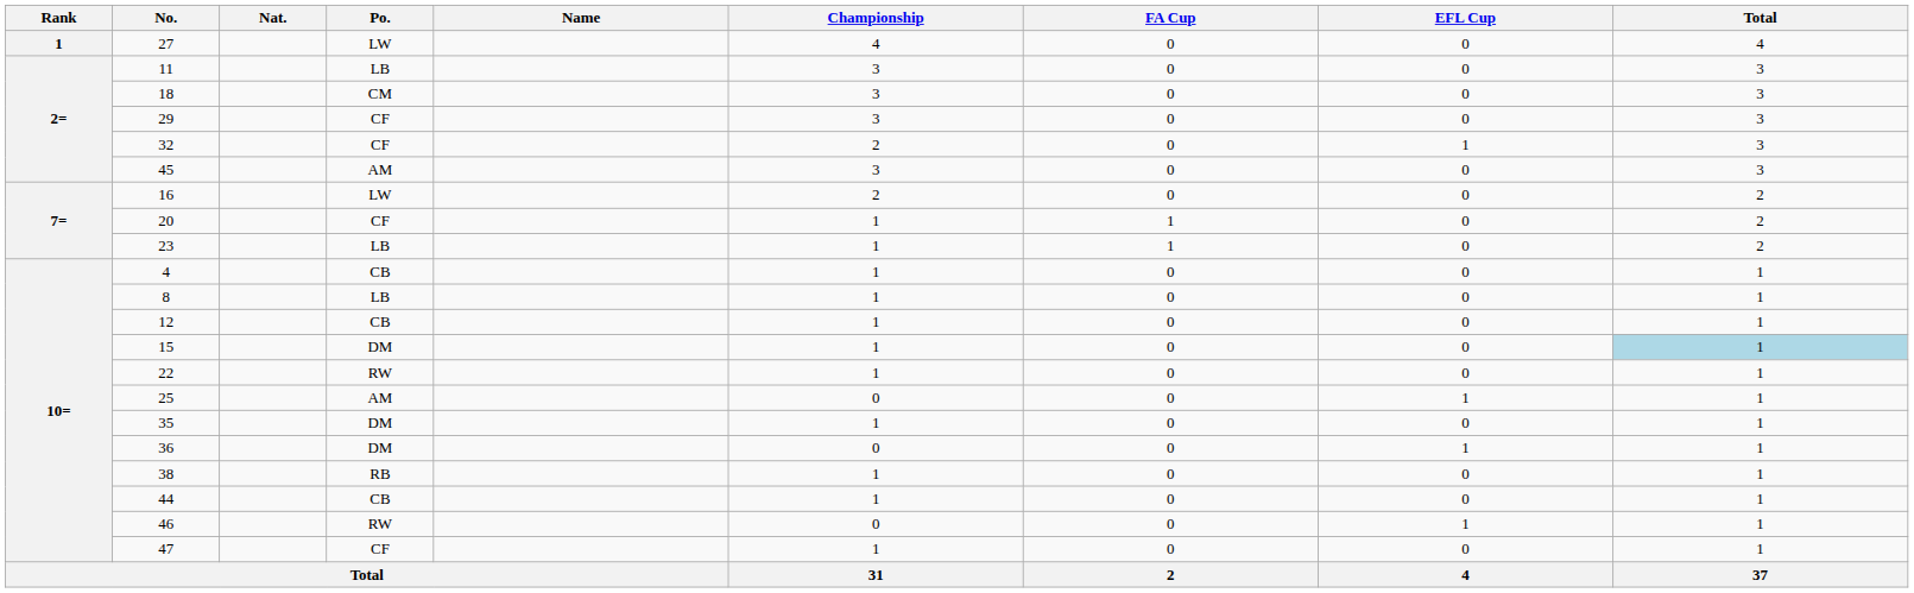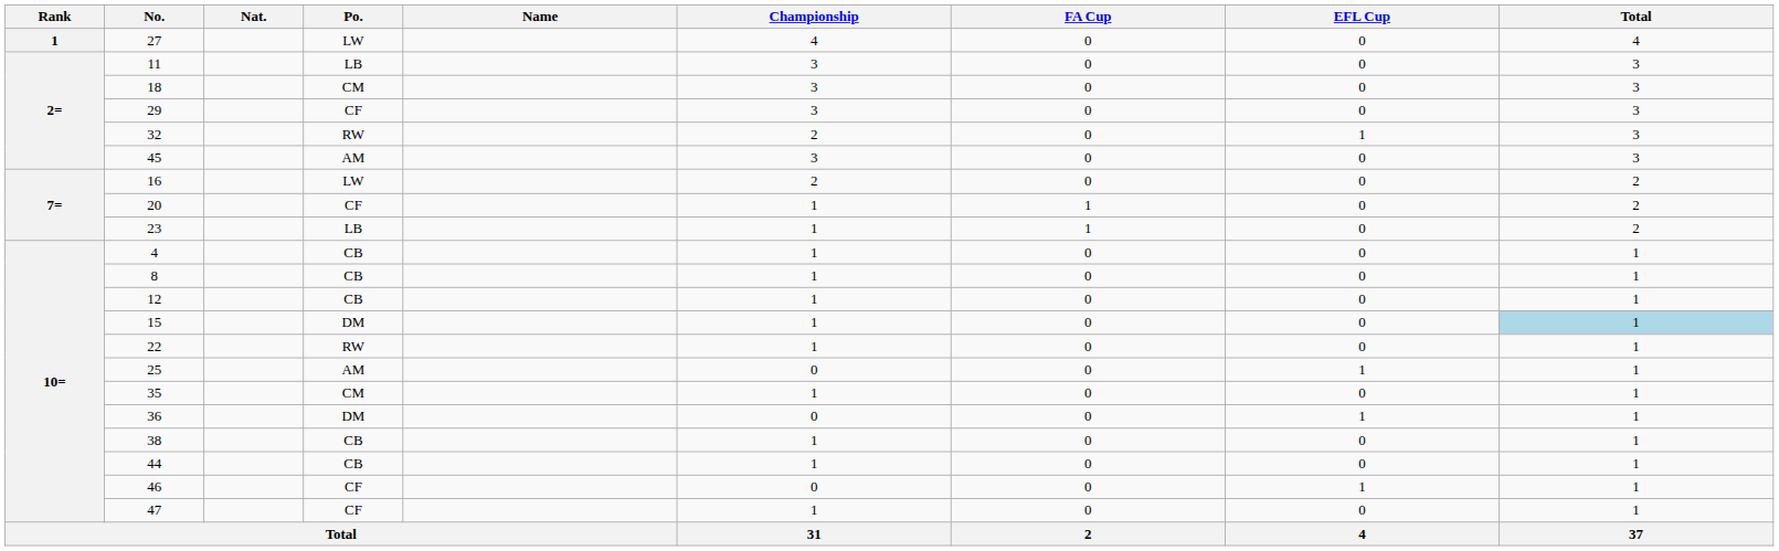 <table class="wikitable" style="text-align:center; font-size:95%; width:95%;">
 <tr 1>
 <th width=50px>Rank</th>
 <th width=50px>No.</th>
 <th width=50px>Nat.</th>
 <th width=50px>Po.</th>
 <th width=150px>Name</th>
 <th width=150px><a href='#'>Championship</a></th>
 <th width=150px><a href='#'>FA Cup</a></th>
 <th width=150px><a href='#'>EFL Cup</a></th>
 <th width=150px>Total</th>
 </tr>
 <tr>
 <th rowspan=1>1</th>
 <td>27</td>
 <td></td>
 <td>LW</td>
 <td></td>
 <td>4</td>
 <td>0</td>
 <td>0</td>
 <td>4</td>
 </tr>
 <tr>
 <th rowspan=5>2=</th>
 <td>11</td>
 <td></td>
 <td>LB</td>
 <td></td>
 <td>3</td>
 <td>0</td>
 <td>0</td>
 <td>3</td>
 </tr>
 <tr>
 <td>18</td>
 <td></td>
 <td>CM</td>
 <td></td>
 <td>3</td>
 <td>0</td>
 <td>0</td>
 <td>3</td>
 </tr>
 <tr>
 <td>29</td>
 <td></td>
 <td>CF</td>
 <td></td>
 <td>3</td>
 <td>0</td>
 <td>0</td>
 <td>3</td>
 </tr>
 <tr>
 <td>32</td>
 <td></td>
-<td>CF</td>
+<td>RW</td>
 <td></td>
 <td>2</td>
 <td>0</td>
 <td>1</td>
 <td>3</td>
 </tr>
 <tr>
 <td>45</td>
 <td></td>
 <td>AM</td>
 <td></td>
 <td>3</td>
 <td>0</td>
 <td>0</td>
 <td>3</td>
 </tr>
 <tr>
 <th rowspan=3>7=</th>
 <td>16</td>
 <td></td>
 <td>LW</td>
 <td></td>
 <td>2</td>
 <td>0</td>
 <td>0</td>
 <td>2</td>
 </tr>
 <tr>
 <td>20</td>
 <td></td>
 <td>CF</td>
 <td></td>
 <td>1</td>
 <td>1</td>
 <td>0</td>
 <td>2</td>
 </tr>
 <tr>
 <td>23</td>
 <td></td>
 <td>LB</td>
 <td></td>
 <td>1</td>
 <td>1</td>
 <td>0</td>
 <td>2</td>
 </tr>
 <tr>
 <th rowspan=12>10=</th>
 <td>4</td>
 <td></td>
 <td>CB</td>
 <td></td>
 <td>1</td>
 <td>0</td>
 <td>0</td>
 <td>1</td>
 </tr>
 <tr>
 <td>8</td>
 <td></td>
-<td>LB</td>
+<td>CB</td>
 <td></td>
 <td>1</td>
 <td>0</td>
 <td>0</td>
 <td>1</td>
 </tr>
 <tr>
 <td>12</td>
 <td></td>
 <td>CB</td>
 <td></td>
 <td>1</td>
 <td>0</td>
 <td>0</td>
 <td>1</td>
 </tr>
 <tr>
 <td>15</td>
 <td></td>
 <td>DM</td>
 <td></td>
 <td>1</td>
 <td>0</td>
 <td>0</td>
 <td style="background: lightblue;">1</td>
 </tr>
 <tr>
 <td>22</td>
 <td></td>
 <td>RW</td>
 <td></td>
 <td>1</td>
 <td>0</td>
 <td>0</td>
 <td>1</td>
 </tr>
 <tr>
 <td>25</td>
 <td></td>
 <td>AM</td>
 <td></td>
 <td>0</td>
 <td>0</td>
 <td>1</td>
 <td>1</td>
 </tr>
 <tr>
 <td>35</td>
 <td></td>
-<td>DM</td>
+<td>CM</td>
 <td></td>
 <td>1</td>
 <td>0</td>
 <td>0</td>
 <td>1</td>
 </tr>
 <tr>
 <td>36</td>
 <td></td>
 <td>DM</td>
 <td></td>
 <td>0</td>
 <td>0</td>
 <td>1</td>
 <td>1</td>
 </tr>
 <tr>
 <td>38</td>
 <td></td>
-<td>RB</td>
+<td>CB</td>
 <td></td>
 <td>1</td>
 <td>0</td>
 <td>0</td>
 <td>1</td>
 </tr>
 <tr>
 <td>44</td>
 <td></td>
 <td>CB</td>
 <td></td>
 <td>1</td>
 <td>0</td>
 <td>0</td>
 <td>1</td>
 </tr>
 <tr>
 <td>46</td>
 <td></td>
-<td>RW</td>
+<td>CF</td>
 <td></td>
 <td>0</td>
 <td>0</td>
 <td>1</td>
 <td>1</td>
 </tr>
 <tr>
 <td>47</td>
 <td></td>
 <td>CF</td>
 <td></td>
 <td>1</td>
 <td>0</td>
 <td>0</td>
 <td>1</td>
 </tr>
 <tr>
 <th Colspan=5>Total</th>
 <th>31</th>
 <th>2</th>
 <th>4</th>
 <th>37</th>
 </tr>
 </table>
